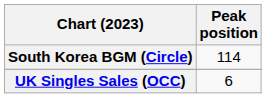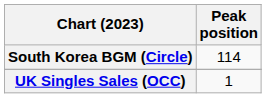 <table class="wikitable sortable plainrowheaders" style="text-align:center">
 <tr>
 <th scope="col">Chart (2023)</th>
 <th scope="col">Peak<br>position</th>
 </tr>
 <tr>
 <th scope="row">South Korea BGM (<a href='#'>Circle</a>)</th>
 <td>114</td>
 </tr>
 <tr>
 </tr>
 <tr>
 </tr>
 <tr>
 <th scope="row"><a href='#'>UK Singles Sales</a> (<a href='#'>OCC</a>)</th>
-<td>6</td>
+<td>1</td>
 </tr>
 </table>
